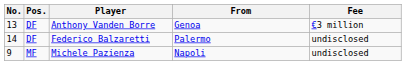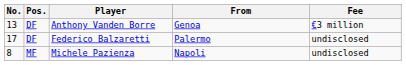 <table class="wikitable" style="font-size:95%;">
 <tr>
 <th width=20px>No.</th>
 <th width=20px>Pos.</th>
 <th width=170px>Player</th>
 <th width=190px>From</th>
 <th width=125px>Fee</th>
 </tr>
 <tr>
 <td>13</td>
 <td><a href='#'>DF</a></td>
 <td> <a href='#'>Anthony Vanden Borre</a></td>
 <td><a href='#'>Genoa</a></td>
 <td><a href='#'>€</a>3 million </td>
 </tr>
 <tr>
-<td>14</td>
+<td>17</td>
 <td><a href='#'>DF</a></td>
 <td> <a href='#'>Federico Balzaretti</a></td>
 <td><a href='#'>Palermo</a></td>
 <td>undisclosed </td>
 </tr>
 <tr>
-<td>9</td>
+<td>8</td>
 <td><a href='#'>MF</a></td>
 <td> <a href='#'>Michele Pazienza</a></td>
 <td><a href='#'>Napoli</a></td>
 <td>undisclosed </td>
 </tr>
 </table>
